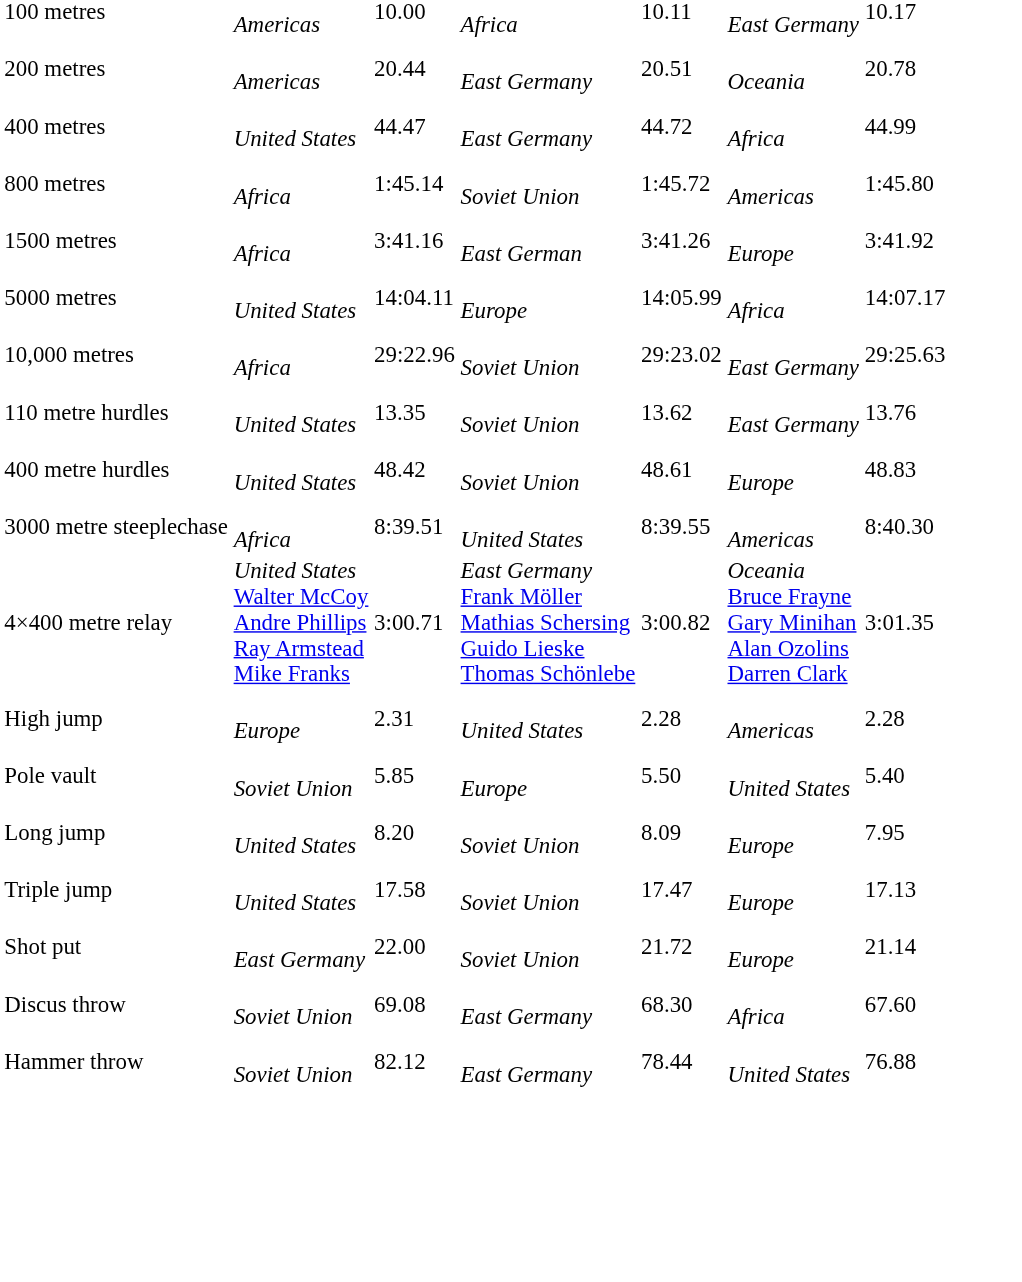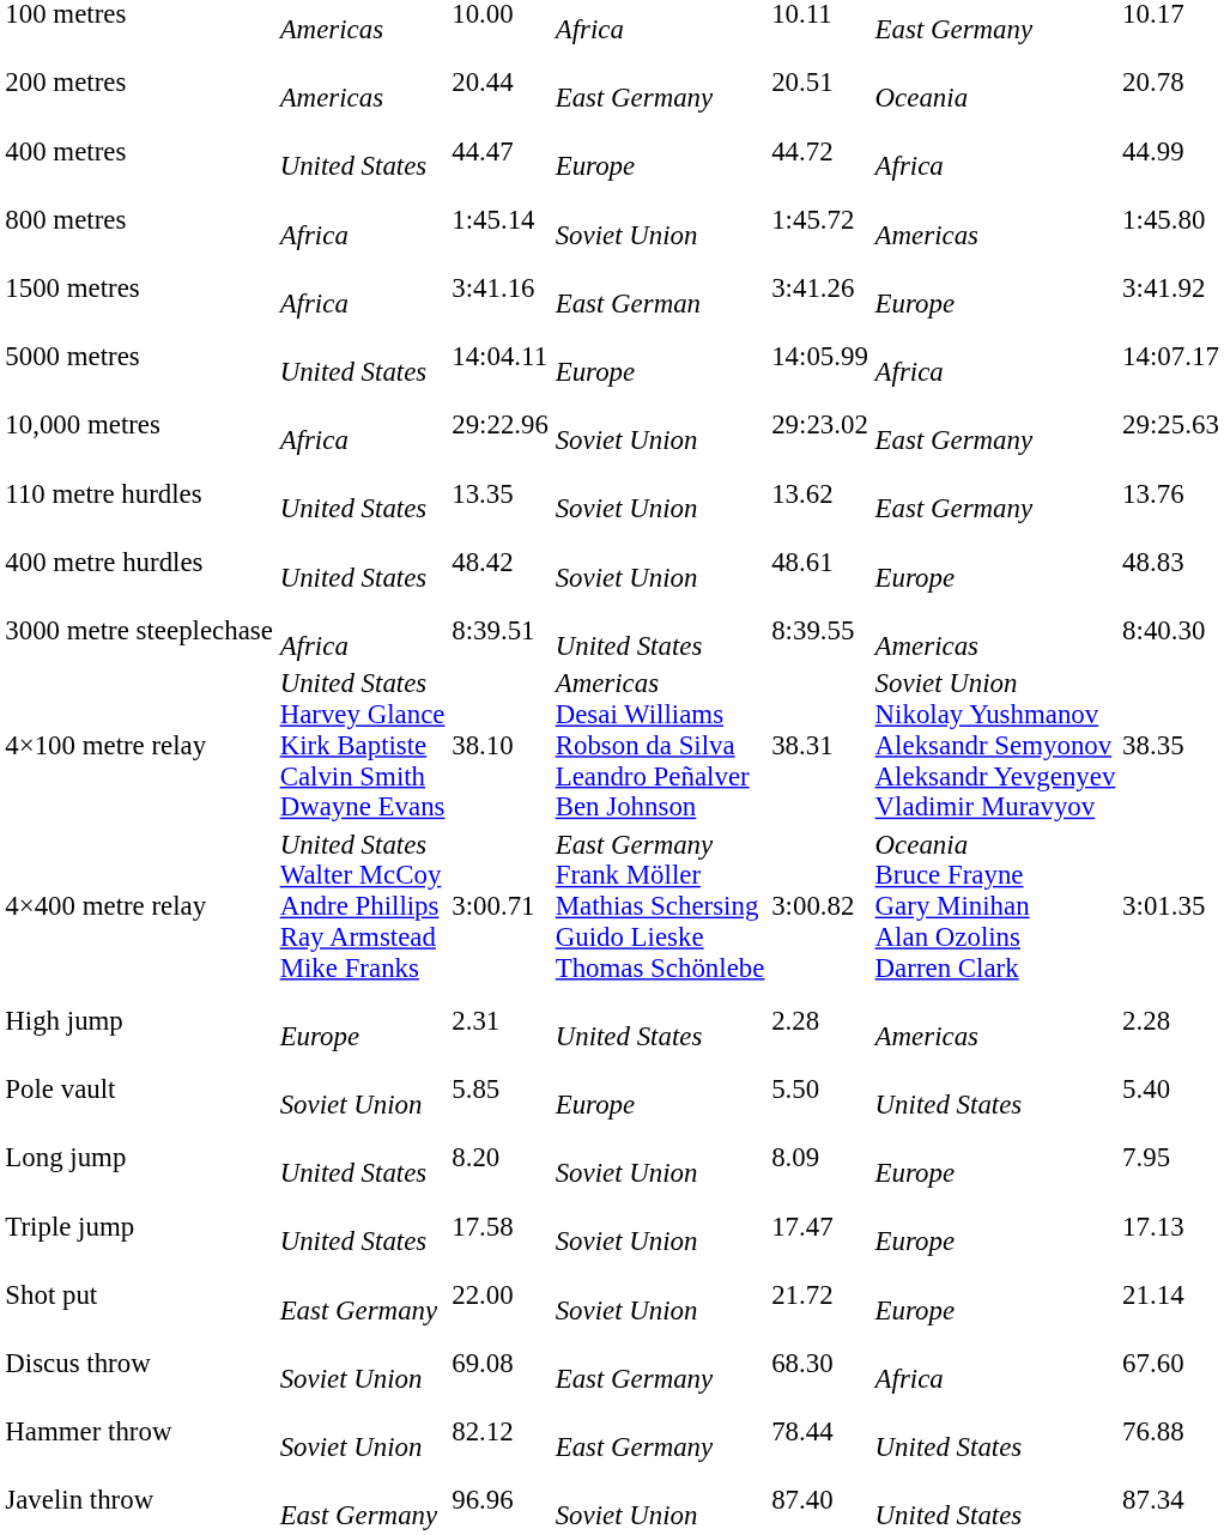 <table>
 <tr>
 <td>100 metres</td>
 <td> <br><em>Americas</em></td>
 <td>10.00</td>
 <td>  <br><em>Africa</em></td>
 <td>10.11</td>
 <td>  <br><em>East Germany</em></td>
 <td>10.17</td>
 </tr>
 <tr>
 <td>200 metres</td>
 <td> <br><em>Americas</em></td>
 <td>20.44</td>
 <td> <br><em>East Germany</em></td>
 <td>20.51</td>
 <td>  <br><em>Oceania</em></td>
 <td>20.78</td>
 </tr>
 <tr>
 <td>400 metres</td>
 <td> <br><em>United States</em></td>
 <td>44.47</td>
-<td>   <br><em>East Germany</em></td>
+<td>   <br><em>Europe</em></td>
 <td>44.72</td>
 <td>  <br><em>Africa</em></td>
 <td>44.99</td>
 </tr>
 <tr>
 <td>800 metres</td>
 <td> <br><em>Africa</em></td>
 <td>1:45.14</td>
 <td>   <br><em>Soviet Union</em></td>
 <td>1:45.72</td>
 <td>  <br><em>Americas</em></td>
 <td>1:45.80</td>
 </tr>
 <tr>
 <td>1500 metres</td>
 <td> <br><em>Africa</em></td>
 <td>3:41.16</td>
 <td>  <br><em>East German</em></td>
 <td>3:41.26</td>
 <td>  <br><em>Europe</em></td>
 <td>3:41.92</td>
 </tr>
 <tr>
 <td>5000 metres</td>
 <td> <br><em>United States</em></td>
 <td>14:04.11</td>
 <td>   <br><em>Europe</em></td>
 <td>14:05.99</td>
 <td>  <br><em>Africa</em></td>
 <td>14:07.17</td>
 </tr>
 <tr>
 <td>10,000 metres</td>
 <td>  <br><em>Africa</em></td>
 <td>29:22.96</td>
 <td>   <br><em>Soviet Union</em></td>
 <td>29:23.02</td>
 <td> <br><em>East Germany</em></td>
 <td>29:25.63</td>
 </tr>
 <tr>
 <td>110 metre hurdles</td>
 <td> <br><em>United States</em></td>
 <td>13.35</td>
 <td>  <br><em>Soviet Union</em></td>
 <td>13.62</td>
 <td>  <br><em>East Germany</em></td>
 <td>13.76</td>
 </tr>
 <tr>
 <td>400 metre hurdles</td>
 <td> <br><em>United States</em></td>
 <td>48.42</td>
 <td>   <br><em>Soviet Union</em></td>
 <td>48.61</td>
 <td>  <br><em>Europe</em></td>
 <td>48.83</td>
 </tr>
 <tr>
 <td>3000 metre steeplechase</td>
 <td> <br><em>Africa</em></td>
 <td>8:39.51</td>
 <td>   <br><em>United States</em></td>
 <td>8:39.55</td>
 <td>  <br><em>Americas</em></td>
 <td>8:40.30</td>
+</tr>
+<tr>
+<td>4×100 metre relay</td>
+<td valign=top><em>United States</em><br><a href='#'>Harvey Glance</a><br><a href='#'>Kirk Baptiste</a><br><a href='#'>Calvin Smith</a><br><a href='#'>Dwayne Evans</a></td>
+<td>38.10</td>
+<td valign=top><em>Americas</em><br><a href='#'>Desai Williams</a><br><a href='#'>Robson da Silva</a><br><a href='#'>Leandro Peñalver</a><br><a href='#'>Ben Johnson</a></td>
+<td>38.31</td>
+<td valign=top><em>Soviet Union</em><br><a href='#'>Nikolay Yushmanov</a><br><a href='#'>Aleksandr Semyonov</a><br><a href='#'>Aleksandr Yevgenyev</a><br><a href='#'>Vladimir Muravyov</a></td>
+<td>38.35</td>
 </tr>
 <tr>
 <td>4×400 metre relay</td>
 <td valign=top><em>United States</em><br><a href='#'>Walter McCoy</a><br><a href='#'>Andre Phillips</a><br><a href='#'>Ray Armstead</a><br><a href='#'>Mike Franks</a></td>
 <td>3:00.71</td>
 <td valign=top><em>East Germany</em><br><a href='#'>Frank Möller</a><br><a href='#'>Mathias Schersing</a><br><a href='#'>Guido Lieske</a><br><a href='#'>Thomas Schönlebe</a></td>
 <td>3:00.82</td>
 <td valign=top><em>Oceania</em><br><a href='#'>Bruce Frayne</a><br><a href='#'>Gary Minihan</a><br><a href='#'>Alan Ozolins</a><br><a href='#'>Darren Clark</a></td>
 <td>3:01.35</td>
 </tr>
 <tr>
 <td>High jump</td>
 <td> <br><em>Europe</em></td>
 <td>2.31</td>
 <td>   <br><em>United States</em></td>
 <td>2.28</td>
 <td>  <br><em>Americas</em></td>
 <td>2.28</td>
 </tr>
 <tr>
 <td>Pole vault</td>
 <td>  <br><em>Soviet Union</em></td>
 <td>5.85</td>
 <td>   <br><em>Europe</em></td>
 <td>5.50</td>
 <td>  <br><em>United States</em></td>
 <td>5.40</td>
 </tr>
 <tr>
 <td>Long jump</td>
 <td> <br><em>United States</em></td>
 <td>8.20</td>
 <td>   <br><em>Soviet Union</em></td>
 <td>8.09</td>
 <td>  <br><em>Europe</em></td>
 <td>7.95</td>
 </tr>
 <tr>
 <td>Triple jump</td>
 <td> <br><em>United States</em></td>
 <td>17.58</td>
 <td>   <br><em>Soviet Union</em></td>
 <td>17.47</td>
 <td>  <br><em>Europe</em></td>
 <td>17.13</td>
 </tr>
 <tr>
 <td>Shot put</td>
 <td> <br><em>East Germany</em></td>
 <td>22.00</td>
 <td>   <br><em>Soviet Union</em></td>
 <td>21.72</td>
 <td>  <br><em>Europe</em></td>
 <td>21.14</td>
 </tr>
 <tr>
 <td>Discus throw</td>
 <td> <br><em>Soviet Union</em></td>
 <td>69.08</td>
 <td>   <br><em>East Germany</em></td>
 <td>68.30</td>
 <td>  <br><em>Africa</em></td>
 <td>67.60</td>
 </tr>
 <tr>
 <td>Hammer throw</td>
 <td> <br><em>Soviet Union</em></td>
 <td>82.12</td>
 <td>   <br><em>East Germany</em></td>
 <td>78.44</td>
 <td>  <br><em>United States</em></td>
 <td>76.88</td>
 </tr>
+<tr>
+<td>Javelin throw</td>
+<td> <br><em>East Germany</em></td>
+<td>96.96</td>
+<td>   <br><em>Soviet Union</em></td>
+<td>87.40</td>
+<td>  <br><em>United States</em></td>
+<td>87.34</td>
+</tr>
 </table>
